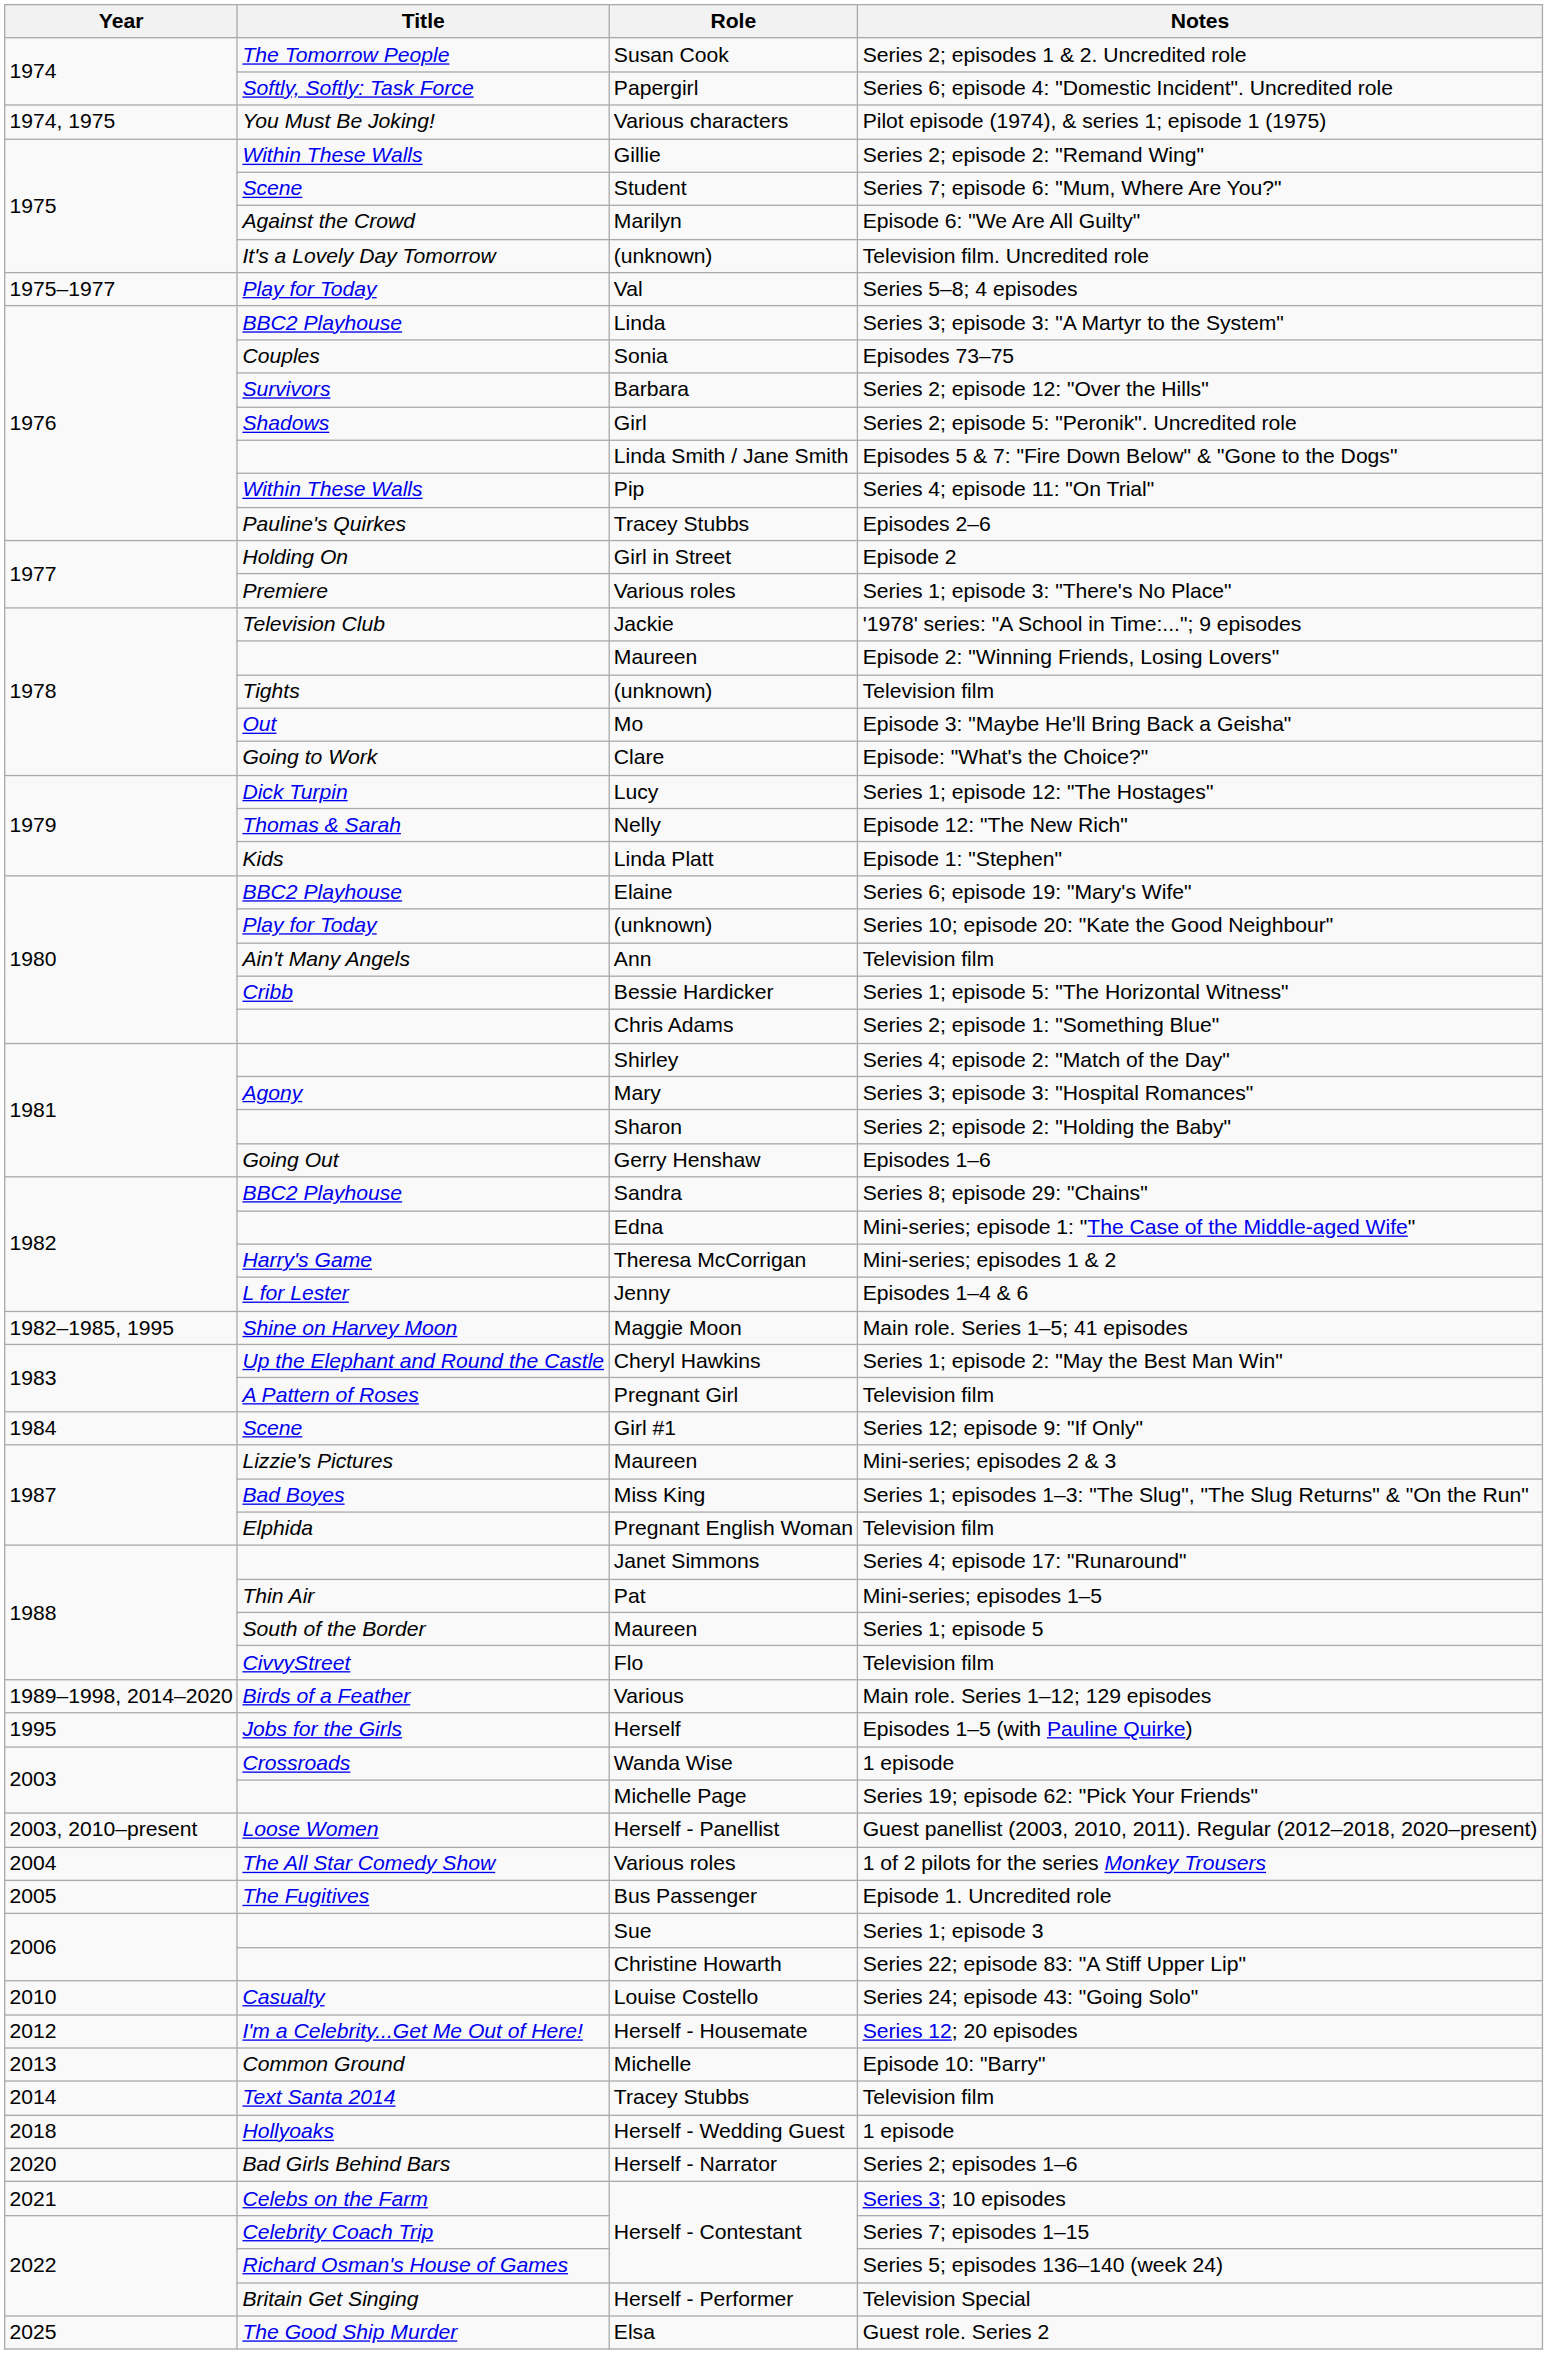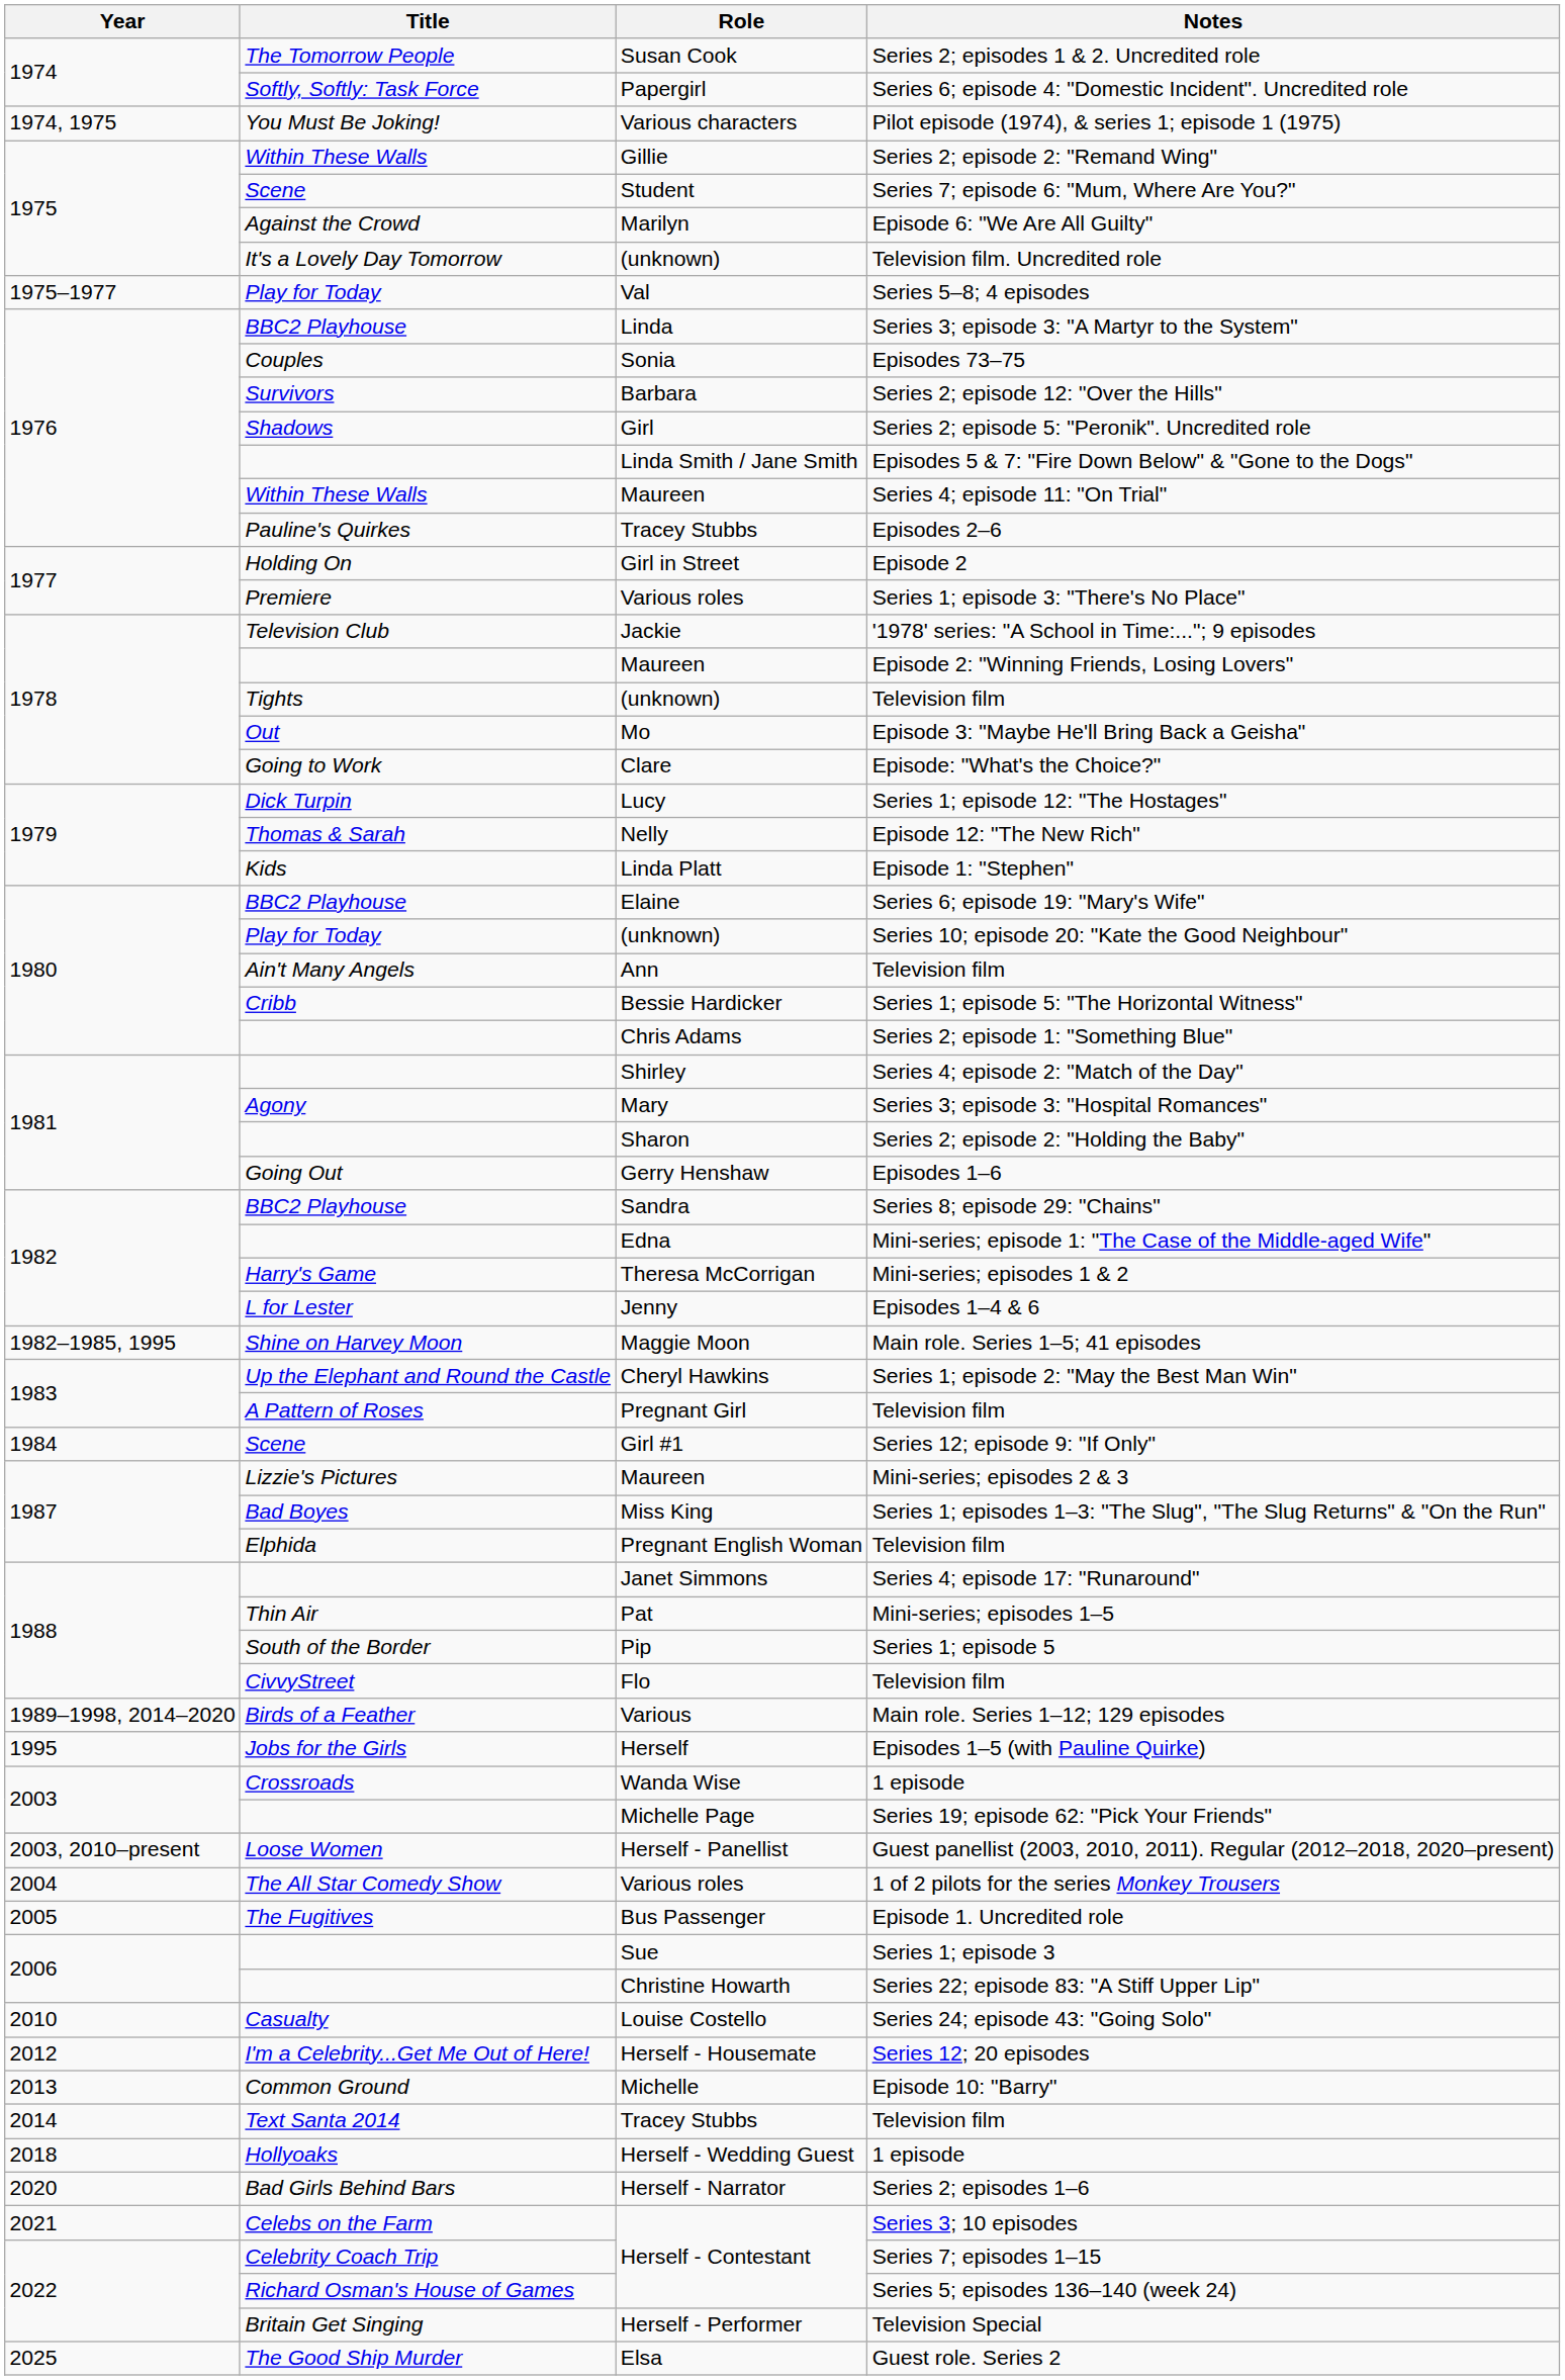 <table class="wikitable sortable">
 <tr>
 <th>Year</th>
 <th>Title</th>
 <th>Role</th>
 <th class="unsortable">Notes</th>
 </tr>
 <tr>
 <td rowspan=2>1974</td>
 <td><em><a href='#'>The Tomorrow People</a></em></td>
 <td>Susan Cook</td>
 <td>Series 2; episodes 1 & 2. Uncredited role</td>
 </tr>
 <tr>
 <td><em><a href='#'>Softly, Softly: Task Force</a></em></td>
 <td>Papergirl</td>
 <td>Series 6; episode 4: "Domestic Incident". Uncredited role</td>
 </tr>
 <tr>
 <td>1974, 1975</td>
 <td><em>You Must Be Joking!</em></td>
 <td>Various characters</td>
 <td>Pilot episode (1974), & series 1; episode 1 (1975)</td>
 </tr>
 <tr>
 <td rowspan=4>1975</td>
 <td><em><a href='#'>Within These Walls</a></em></td>
 <td>Gillie</td>
 <td>Series 2; episode 2: "Remand Wing"</td>
 </tr>
 <tr>
 <td><em><a href='#'>Scene</a></em></td>
 <td>Student</td>
 <td>Series 7; episode 6: "Mum, Where Are You?"</td>
 </tr>
 <tr>
 <td><em>Against the Crowd</em></td>
 <td>Marilyn</td>
 <td>Episode 6: "We Are All Guilty"</td>
 </tr>
 <tr>
 <td><em>It's a Lovely Day Tomorrow</em></td>
 <td>(unknown)</td>
 <td>Television film. Uncredited role</td>
 </tr>
 <tr>
 <td>1975–1977</td>
 <td><em><a href='#'>Play for Today</a></em></td>
 <td>Val</td>
 <td>Series 5–8; 4 episodes</td>
 </tr>
 <tr>
 <td rowspan=7>1976</td>
 <td><em><a href='#'>BBC2 Playhouse</a></em></td>
 <td>Linda</td>
 <td>Series 3; episode 3: "A Martyr to the System"</td>
 </tr>
 <tr>
 <td><em>Couples</em></td>
 <td>Sonia</td>
 <td>Episodes 73–75</td>
 </tr>
 <tr>
 <td><em><a href='#'>Survivors</a></em></td>
 <td>Barbara</td>
 <td>Series 2; episode 12: "Over the Hills"</td>
 </tr>
 <tr>
 <td><em><a href='#'>Shadows</a></em></td>
 <td>Girl</td>
 <td>Series 2; episode 5: "Peronik". Uncredited role</td>
 </tr>
 <tr>
 <td><em></em></td>
 <td>Linda Smith / Jane Smith</td>
 <td>Episodes 5 & 7: "Fire Down Below" & "Gone to the Dogs"</td>
 </tr>
 <tr>
 <td><em><a href='#'>Within These Walls</a></em></td>
-<td>Pip</td>
+<td>Maureen</td>
 <td>Series 4; episode 11: "On Trial"</td>
 </tr>
 <tr>
 <td><em>Pauline's Quirkes</em></td>
 <td>Tracey Stubbs</td>
 <td>Episodes 2–6</td>
 </tr>
 <tr>
 <td rowspan=2>1977</td>
 <td><em>Holding On</em></td>
 <td>Girl in Street</td>
 <td>Episode 2</td>
 </tr>
 <tr>
 <td><em>Premiere</em></td>
 <td>Various roles</td>
 <td>Series 1; episode 3: "There's No Place"</td>
 </tr>
 <tr>
 <td rowspan=5>1978</td>
 <td><em>Television Club</em></td>
 <td>Jackie</td>
 <td>'1978' series: "A School in Time:..."; 9 episodes</td>
 </tr>
 <tr>
 <td><em></em></td>
 <td>Maureen</td>
 <td>Episode 2: "Winning Friends, Losing Lovers"</td>
 </tr>
 <tr>
 <td><em>Tights</em></td>
 <td>(unknown)</td>
 <td>Television film</td>
 </tr>
 <tr>
 <td><em><a href='#'>Out</a></em></td>
 <td>Mo</td>
 <td>Episode 3: "Maybe He'll Bring Back a Geisha"</td>
 </tr>
 <tr>
 <td><em>Going to Work</em></td>
 <td>Clare</td>
 <td>Episode: "What's the Choice?"</td>
 </tr>
 <tr>
 <td rowspan=3>1979</td>
 <td><em><a href='#'>Dick Turpin</a></em></td>
 <td>Lucy</td>
 <td>Series 1; episode 12: "The Hostages"</td>
 </tr>
 <tr>
 <td><em><a href='#'>Thomas & Sarah</a></em></td>
 <td>Nelly</td>
 <td>Episode 12: "The New Rich"</td>
 </tr>
 <tr>
 <td><em>Kids</em></td>
 <td>Linda Platt</td>
 <td>Episode 1: "Stephen"</td>
 </tr>
 <tr>
 <td rowspan=5>1980</td>
 <td><em><a href='#'>BBC2 Playhouse</a></em></td>
 <td>Elaine</td>
 <td>Series 6; episode 19: "Mary's Wife"</td>
 </tr>
 <tr>
 <td><em><a href='#'>Play for Today</a></em></td>
 <td>(unknown)</td>
 <td>Series 10; episode 20: "Kate the Good Neighbour"</td>
 </tr>
 <tr>
 <td><em>Ain't Many Angels</em></td>
 <td>Ann</td>
 <td>Television film</td>
 </tr>
 <tr>
 <td><em><a href='#'>Cribb</a></em></td>
 <td>Bessie Hardicker</td>
 <td>Series 1; episode 5: "The Horizontal Witness"</td>
 </tr>
 <tr>
 <td><em></em></td>
 <td>Chris Adams</td>
 <td>Series 2; episode 1: "Something Blue"</td>
 </tr>
 <tr>
 <td rowspan=4>1981</td>
 <td><em></em></td>
 <td>Shirley</td>
 <td>Series 4; episode 2: "Match of the Day"</td>
 </tr>
 <tr>
 <td><em><a href='#'>Agony</a></em></td>
 <td>Mary</td>
 <td>Series 3; episode 3: "Hospital Romances"</td>
 </tr>
 <tr>
 <td><em></em></td>
 <td>Sharon</td>
 <td>Series 2; episode 2: "Holding the Baby"</td>
 </tr>
 <tr>
 <td><em>Going Out</em></td>
 <td>Gerry Henshaw</td>
 <td>Episodes 1–6</td>
 </tr>
 <tr>
 <td rowspan=4>1982</td>
 <td><em><a href='#'>BBC2 Playhouse</a></em></td>
 <td>Sandra</td>
 <td>Series 8; episode 29: "Chains"</td>
 </tr>
 <tr>
 <td><em></em></td>
 <td>Edna</td>
 <td>Mini-series; episode 1: "<a href='#'>The Case of the Middle-aged Wife</a>"</td>
 </tr>
 <tr>
 <td><em><a href='#'>Harry's Game</a></em></td>
 <td>Theresa McCorrigan</td>
 <td>Mini-series; episodes 1 & 2</td>
 </tr>
 <tr>
 <td><em><a href='#'>L for Lester</a></em></td>
 <td>Jenny</td>
 <td>Episodes 1–4 & 6</td>
 </tr>
 <tr>
 <td>1982–1985, 1995</td>
 <td><em><a href='#'>Shine on Harvey Moon</a></em></td>
 <td>Maggie Moon</td>
 <td>Main role. Series 1–5; 41 episodes</td>
 </tr>
 <tr>
 <td rowspan=2>1983</td>
 <td><em><a href='#'>Up the Elephant and Round the Castle</a></em></td>
 <td>Cheryl Hawkins</td>
 <td>Series 1; episode 2: "May the Best Man Win"</td>
 </tr>
 <tr>
 <td><em><a href='#'>A Pattern of Roses</a></em></td>
 <td>Pregnant Girl</td>
 <td>Television film</td>
 </tr>
 <tr>
 <td>1984</td>
 <td><em><a href='#'>Scene</a></em></td>
 <td>Girl #1</td>
 <td>Series 12; episode 9: "If Only"</td>
 </tr>
 <tr>
 <td rowspan=3>1987</td>
 <td><em>Lizzie's Pictures</em></td>
 <td>Maureen</td>
 <td>Mini-series; episodes 2 & 3</td>
 </tr>
 <tr>
 <td><em><a href='#'>Bad Boyes</a></em></td>
 <td>Miss King</td>
 <td>Series 1; episodes 1–3: "The Slug", "The Slug Returns" & "On the Run"</td>
 </tr>
 <tr>
 <td><em>Elphida</em></td>
 <td>Pregnant English Woman</td>
 <td>Television film</td>
 </tr>
 <tr>
 <td rowspan=4>1988</td>
 <td><em></em></td>
 <td>Janet Simmons</td>
 <td>Series 4; episode 17: "Runaround"</td>
 </tr>
 <tr>
 <td><em>Thin Air</em></td>
 <td>Pat</td>
 <td>Mini-series; episodes 1–5</td>
 </tr>
 <tr>
 <td><em>South of the Border</em></td>
-<td>Maureen</td>
+<td>Pip</td>
 <td>Series 1; episode 5</td>
 </tr>
 <tr>
 <td><em><a href='#'>CivvyStreet</a></em></td>
 <td>Flo</td>
 <td>Television film</td>
 </tr>
 <tr>
 <td>1989–1998, 2014–2020</td>
 <td><em><a href='#'>Birds of a Feather</a></em></td>
 <td>Various</td>
 <td>Main role. Series 1–12; 129 episodes</td>
 </tr>
 <tr>
 <td>1995</td>
 <td><em><a href='#'>Jobs for the Girls</a></em></td>
 <td>Herself</td>
 <td>Episodes 1–5 (with <a href='#'>Pauline Quirke</a>)</td>
 </tr>
 <tr>
 <td rowspan=2>2003</td>
 <td><em><a href='#'>Crossroads</a></em></td>
 <td>Wanda Wise</td>
 <td>1 episode</td>
 </tr>
 <tr>
 <td><em></em></td>
 <td>Michelle Page</td>
 <td>Series 19; episode 62: "Pick Your Friends"</td>
 </tr>
 <tr>
 <td>2003, 2010–present</td>
 <td><em><a href='#'>Loose Women</a></em></td>
 <td>Herself - Panellist</td>
 <td>Guest panellist (2003, 2010, 2011). Regular (2012–2018, 2020–present)</td>
 </tr>
 <tr>
 <td>2004</td>
 <td><em><a href='#'>The All Star Comedy Show</a></em></td>
 <td>Various roles</td>
 <td>1 of 2 pilots for the series <em><a href='#'>Monkey Trousers</a></em></td>
 </tr>
 <tr>
 <td>2005</td>
 <td><em><a href='#'>The Fugitives</a></em></td>
 <td>Bus Passenger</td>
 <td>Episode 1. Uncredited role</td>
 </tr>
 <tr>
 <td rowspan=2>2006</td>
 <td><em></em></td>
 <td>Sue</td>
 <td>Series 1; episode 3</td>
 </tr>
 <tr>
 <td><em></em></td>
 <td>Christine Howarth</td>
 <td>Series 22; episode 83: "A Stiff Upper Lip"</td>
 </tr>
 <tr>
 <td>2010</td>
 <td><em><a href='#'>Casualty</a></em></td>
 <td>Louise Costello</td>
 <td>Series 24; episode 43: "Going Solo"</td>
 </tr>
 <tr>
 <td>2012</td>
 <td><em><a href='#'>I'm a Celebrity...Get Me Out of Here!</a></em></td>
 <td>Herself - Housemate</td>
 <td><a href='#'>Series 12</a>; 20 episodes</td>
 </tr>
 <tr>
 <td>2013</td>
 <td><em>Common Ground</em></td>
 <td>Michelle</td>
 <td>Episode 10: "Barry"</td>
 </tr>
 <tr>
 <td>2014</td>
 <td><em><a href='#'>Text Santa 2014</a></em></td>
 <td>Tracey Stubbs</td>
 <td>Television film</td>
 </tr>
 <tr>
 <td>2018</td>
 <td><em><a href='#'>Hollyoaks</a></em></td>
 <td>Herself - Wedding Guest</td>
 <td>1 episode</td>
 </tr>
 <tr>
 <td>2020</td>
 <td><em>Bad Girls Behind Bars</em></td>
 <td>Herself - Narrator</td>
 <td>Series 2; episodes 1–6</td>
 </tr>
 <tr>
 <td>2021</td>
 <td><em><a href='#'>Celebs on the Farm</a></em></td>
 <td rowspan=3>Herself - Contestant</td>
 <td><a href='#'>Series 3</a>; 10 episodes</td>
 </tr>
 <tr>
 <td rowspan=3>2022</td>
 <td><em><a href='#'>Celebrity Coach Trip</a></em></td>
 <td>Series 7; episodes 1–15</td>
 </tr>
 <tr>
 <td><em><a href='#'>Richard Osman's House of Games</a></em></td>
 <td>Series 5; episodes 136–140 (week 24)</td>
 </tr>
 <tr>
 <td><em>Britain Get Singing</em></td>
 <td>Herself - Performer</td>
 <td>Television Special</td>
 </tr>
 <tr>
 <td>2025</td>
 <td><em><a href='#'>The Good Ship Murder</a></em></td>
 <td>Elsa</td>
 <td>Guest role. Series 2</td>
 </tr>
 </table>
